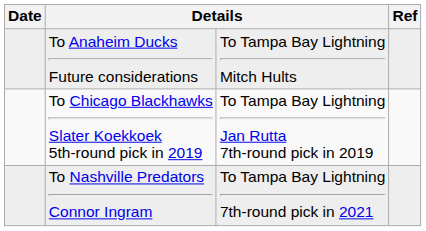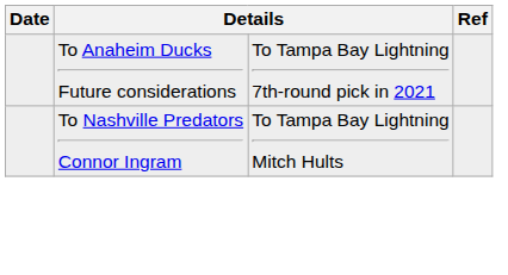 <table class="wikitable">
 <tr>
 <th>Date</th>
 <th colspan="2">Details</th>
 <th>Ref</th>
 </tr>
 <tr style="background:#eee;">
 <td></td>
 <td valign="top">To <a href='#'>Anaheim Ducks</a><hr>Future considerations</td>
-<td valign="top">To Tampa Bay Lightning<hr>Mitch Hults</td>
-<td></td>
-</tr>
-<tr>
-<td></td>
-<td valign="top">To <a href='#'>Chicago Blackhawks</a><hr><a href='#'>Slater Koekkoek</a><br>5th-round pick in <a href='#'>2019</a></td>
-<td valign="top">To Tampa Bay Lightning<hr><a href='#'>Jan Rutta</a><br>7th-round pick in 2019</td>
+<td valign="top">To Tampa Bay Lightning<hr>7th-round pick in <a href='#'>2021</a></td>
 <td></td>
 </tr>
 <tr style="background:#eee;">
 <td></td>
 <td valign="top">To <a href='#'>Nashville Predators</a><hr><a href='#'>Connor Ingram</a></td>
-<td valign="top">To Tampa Bay Lightning<hr>7th-round pick in <a href='#'>2021</a></td>
+<td valign="top">To Tampa Bay Lightning<hr>Mitch Hults</td>
 <td></td>
 </tr>
 </table>
